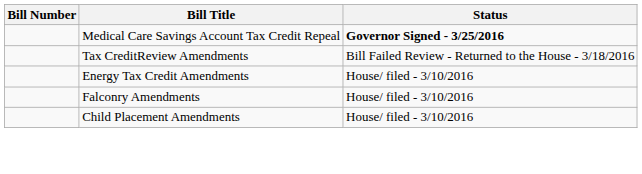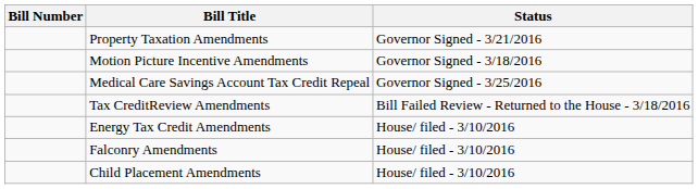 <table class="wikitable">
 <tr>
 <th>Bill Number</th>
 <th>Bill Title</th>
 <th>Status</th>
 </tr>
 <tr>
 <td></td>
+<td>Property Taxation Amendments</td>
+<td>Governor Signed - 3/21/2016</td>
+</tr>
+<tr>
+<td></td>
+<td>Motion Picture Incentive Amendments</td>
+<td>Governor Signed - 3/18/2016</td>
+</tr>
+<tr>
+<td></td>
 <td>Medical Care Savings Account Tax Credit Repeal</td>
-<td><strong>Governor Signed - 3/25/2016</strong></td>
+<td>Governor Signed - 3/25/2016</td>
 </tr>
 <tr>
 <td></td>
 <td>Tax CreditReview Amendments</td>
 <td>Bill Failed Review - Returned to the House - 3/18/2016</td>
 </tr>
 <tr>
 <td></td>
 <td>Energy Tax Credit Amendments</td>
 <td>House/ filed - 3/10/2016</td>
 </tr>
 <tr>
 <td></td>
 <td>Falconry Amendments</td>
 <td>House/ filed - 3/10/2016</td>
 </tr>
 <tr>
 <td></td>
 <td>Child Placement Amendments</td>
 <td>House/ filed - 3/10/2016</td>
 </tr>
 </table>
